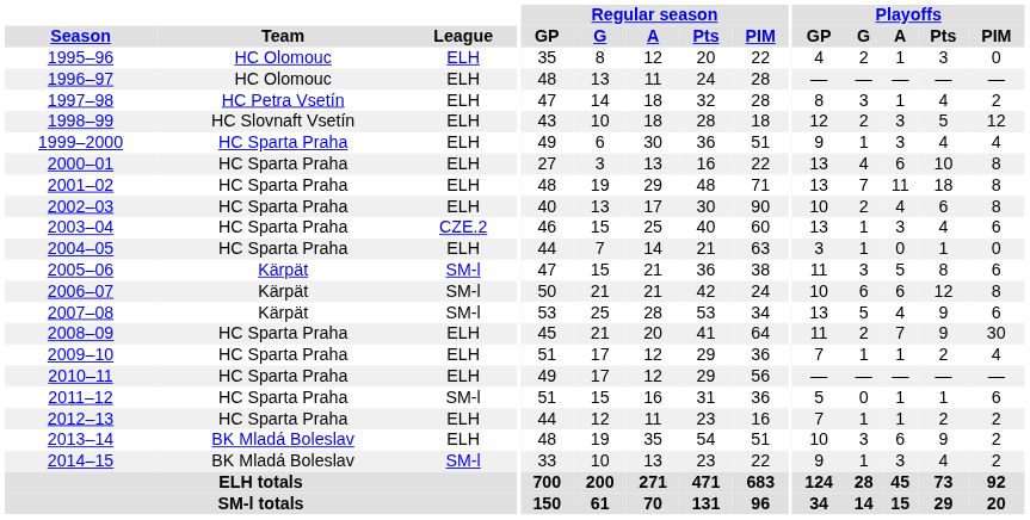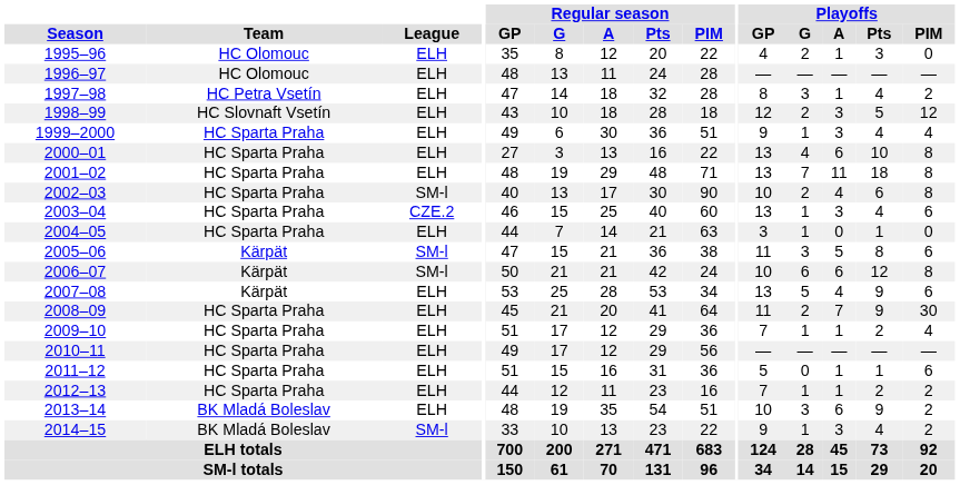 <table border="0" cellpadding="1" cellspacing="0" style="text-align:center; width:60em">
 <tr bgcolor="#e0e0e0">
 <th colspan="3" bgcolor="#ffffff"></th>
 <th rowspan="99" bgcolor="#ffffff"></th>
 <th colspan="5"><a href='#'>Regular season</a></th>
 <th rowspan="99" bgcolor="#ffffff"></th>
 <th colspan="5"><a href='#'>Playoffs</a></th>
 </tr>
 <tr bgcolor="#e0e0e0">
 <th><a href='#'>Season</a></th>
 <th>Team</th>
 <th>League</th>
 <th>GP</th>
 <th><a href='#'>G</a></th>
 <th><a href='#'>A</a></th>
 <th><a href='#'>Pts</a></th>
 <th><a href='#'>PIM</a></th>
 <th>GP</th>
 <th>G</th>
 <th>A</th>
 <th>Pts</th>
 <th>PIM</th>
 </tr>
 <tr>
 <td><a href='#'>1995–96</a></td>
 <td><a href='#'>HC Olomouc</a></td>
 <td><a href='#'>ELH</a></td>
 <td>35</td>
 <td>8</td>
 <td>12</td>
 <td>20</td>
 <td>22</td>
 <td>4</td>
 <td>2</td>
 <td>1</td>
 <td>3</td>
 <td>0</td>
 </tr>
 <tr bgcolor="#f0f0f0">
 <td><a href='#'>1996–97</a></td>
 <td>HC Olomouc</td>
 <td>ELH</td>
 <td>48</td>
 <td>13</td>
 <td>11</td>
 <td>24</td>
 <td>28</td>
 <td>—</td>
 <td>—</td>
 <td>—</td>
 <td>—</td>
 <td>—</td>
 </tr>
 <tr>
 <td><a href='#'>1997–98</a></td>
 <td><a href='#'>HC Petra Vsetín</a></td>
 <td>ELH</td>
 <td>47</td>
 <td>14</td>
 <td>18</td>
 <td>32</td>
 <td>28</td>
 <td>8</td>
 <td>3</td>
 <td>1</td>
 <td>4</td>
 <td>2</td>
 </tr>
 <tr bgcolor="#f0f0f0">
 <td><a href='#'>1998–99</a></td>
 <td>HC Slovnaft Vsetín</td>
 <td>ELH</td>
 <td>43</td>
 <td>10</td>
 <td>18</td>
 <td>28</td>
 <td>18</td>
 <td>12</td>
 <td>2</td>
 <td>3</td>
 <td>5</td>
 <td>12</td>
 </tr>
 <tr>
 <td><a href='#'>1999–2000</a></td>
 <td><a href='#'>HC Sparta Praha</a></td>
 <td>ELH</td>
 <td>49</td>
 <td>6</td>
 <td>30</td>
 <td>36</td>
 <td>51</td>
 <td>9</td>
 <td>1</td>
 <td>3</td>
 <td>4</td>
 <td>4</td>
 </tr>
 <tr bgcolor="#f0f0f0">
 <td><a href='#'>2000–01</a></td>
 <td>HC Sparta Praha</td>
 <td>ELH</td>
 <td>27</td>
 <td>3</td>
 <td>13</td>
 <td>16</td>
 <td>22</td>
 <td>13</td>
 <td>4</td>
 <td>6</td>
 <td>10</td>
 <td>8</td>
 </tr>
 <tr>
 <td><a href='#'>2001–02</a></td>
 <td>HC Sparta Praha</td>
 <td>ELH</td>
 <td>48</td>
 <td>19</td>
 <td>29</td>
 <td>48</td>
 <td>71</td>
 <td>13</td>
 <td>7</td>
 <td>11</td>
 <td>18</td>
 <td>8</td>
 </tr>
 <tr bgcolor="#f0f0f0">
 <td><a href='#'>2002–03</a></td>
 <td>HC Sparta Praha</td>
-<td>ELH</td>
+<td>SM-l</td>
 <td>40</td>
 <td>13</td>
 <td>17</td>
 <td>30</td>
 <td>90</td>
 <td>10</td>
 <td>2</td>
 <td>4</td>
 <td>6</td>
 <td>8</td>
 </tr>
 <tr>
 <td><a href='#'>2003–04</a></td>
 <td>HC Sparta Praha</td>
 <td><a href='#'>CZE.2</a></td>
 <td>46</td>
 <td>15</td>
 <td>25</td>
 <td>40</td>
 <td>60</td>
 <td>13</td>
 <td>1</td>
 <td>3</td>
 <td>4</td>
 <td>6</td>
 </tr>
 <tr bgcolor="#f0f0f0">
 <td><a href='#'>2004–05</a></td>
 <td>HC Sparta Praha</td>
 <td>ELH</td>
 <td>44</td>
 <td>7</td>
 <td>14</td>
 <td>21</td>
 <td>63</td>
 <td>3</td>
 <td>1</td>
 <td>0</td>
 <td>1</td>
 <td>0</td>
 </tr>
 <tr>
 <td><a href='#'>2005–06</a></td>
 <td><a href='#'>Kärpät</a></td>
 <td><a href='#'>SM-l</a></td>
 <td>47</td>
 <td>15</td>
 <td>21</td>
 <td>36</td>
 <td>38</td>
 <td>11</td>
 <td>3</td>
 <td>5</td>
 <td>8</td>
 <td>6</td>
 </tr>
 <tr bgcolor="#f0f0f0">
 <td><a href='#'>2006–07</a></td>
 <td>Kärpät</td>
 <td>SM-l</td>
 <td>50</td>
 <td>21</td>
 <td>21</td>
 <td>42</td>
 <td>24</td>
 <td>10</td>
 <td>6</td>
 <td>6</td>
 <td>12</td>
 <td>8</td>
 </tr>
 <tr>
 <td><a href='#'>2007–08</a></td>
 <td>Kärpät</td>
-<td>SM-l</td>
+<td>ELH</td>
 <td>53</td>
 <td>25</td>
 <td>28</td>
 <td>53</td>
 <td>34</td>
 <td>13</td>
 <td>5</td>
 <td>4</td>
 <td>9</td>
 <td>6</td>
 </tr>
 <tr bgcolor="#f0f0f0">
 <td><a href='#'>2008–09</a></td>
 <td>HC Sparta Praha</td>
 <td>ELH</td>
 <td>45</td>
 <td>21</td>
 <td>20</td>
 <td>41</td>
 <td>64</td>
 <td>11</td>
 <td>2</td>
 <td>7</td>
 <td>9</td>
 <td>30</td>
 </tr>
 <tr>
 <td><a href='#'>2009–10</a></td>
 <td>HC Sparta Praha</td>
 <td>ELH</td>
 <td>51</td>
 <td>17</td>
 <td>12</td>
 <td>29</td>
 <td>36</td>
 <td>7</td>
 <td>1</td>
 <td>1</td>
 <td>2</td>
 <td>4</td>
 </tr>
 <tr bgcolor="#f0f0f0">
 <td><a href='#'>2010–11</a></td>
 <td>HC Sparta Praha</td>
 <td>ELH</td>
 <td>49</td>
 <td>17</td>
 <td>12</td>
 <td>29</td>
 <td>56</td>
 <td>—</td>
 <td>—</td>
 <td>—</td>
 <td>—</td>
 <td>—</td>
 </tr>
 <tr>
 <td><a href='#'>2011–12</a></td>
 <td>HC Sparta Praha</td>
-<td>SM-l</td>
+<td>ELH</td>
 <td>51</td>
 <td>15</td>
 <td>16</td>
 <td>31</td>
 <td>36</td>
 <td>5</td>
 <td>0</td>
 <td>1</td>
 <td>1</td>
 <td>6</td>
 </tr>
 <tr bgcolor="#f0f0f0">
 <td><a href='#'>2012–13</a></td>
 <td>HC Sparta Praha</td>
 <td>ELH</td>
 <td>44</td>
 <td>12</td>
 <td>11</td>
 <td>23</td>
 <td>16</td>
 <td>7</td>
 <td>1</td>
 <td>1</td>
 <td>2</td>
 <td>2</td>
 </tr>
 <tr>
 <td><a href='#'>2013–14</a></td>
 <td><a href='#'>BK Mladá Boleslav</a></td>
 <td>ELH</td>
 <td>48</td>
 <td>19</td>
 <td>35</td>
 <td>54</td>
 <td>51</td>
 <td>10</td>
 <td>3</td>
 <td>6</td>
 <td>9</td>
 <td>2</td>
 </tr>
 <tr bgcolor="#f0f0f0">
 <td><a href='#'>2014–15</a></td>
 <td>BK Mladá Boleslav</td>
 <td><a href='#'>SM-l</a></td>
 <td>33</td>
 <td>10</td>
 <td>13</td>
 <td>23</td>
 <td>22</td>
 <td>9</td>
 <td>1</td>
 <td>3</td>
 <td>4</td>
 <td>2</td>
 </tr>
 <tr bgcolor="#e0e0e0">
 <th colspan="3">ELH totals</th>
 <th>700</th>
 <th>200</th>
 <th>271</th>
 <th>471</th>
 <th>683</th>
 <th>124</th>
 <th>28</th>
 <th>45</th>
 <th>73</th>
 <th>92</th>
 </tr>
 <tr bgcolor="#e0e0e0">
 <th colspan="3">SM-l totals</th>
 <th>150</th>
 <th>61</th>
 <th>70</th>
 <th>131</th>
 <th>96</th>
 <th>34</th>
 <th>14</th>
 <th>15</th>
 <th>29</th>
 <th>20</th>
 </tr>
 </table>
